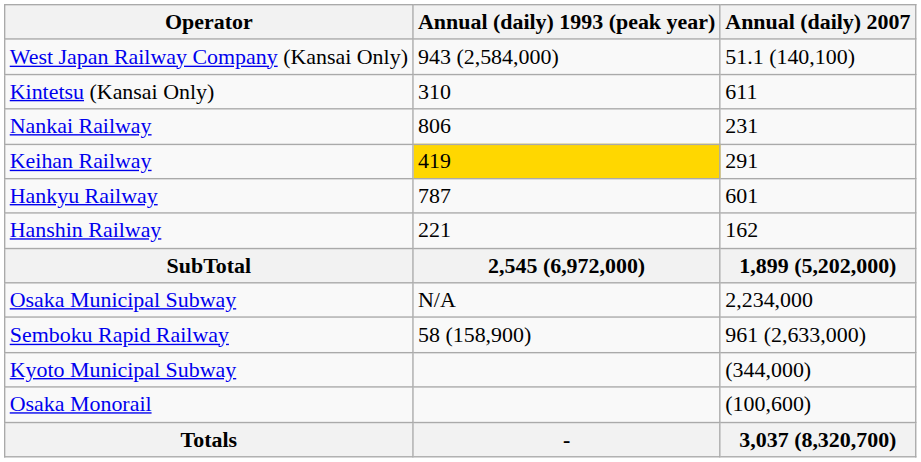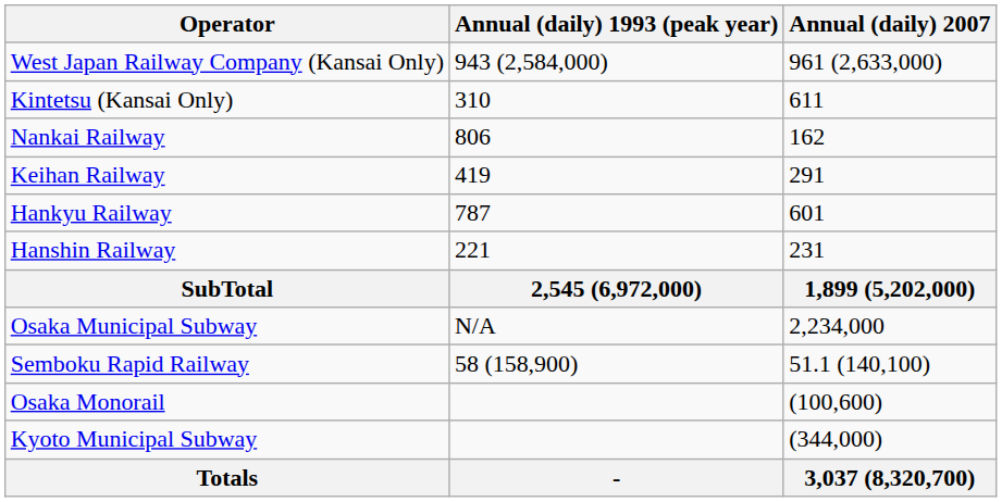 <table class="wikitable">
 <tr>
 <th>Operator</th>
 <th>Annual (daily) 1993 (peak year)</th>
 <th>Annual (daily) 2007</th>
 </tr>
 <tr>
 <td><a href='#'>West Japan Railway Company</a> (Kansai Only)</td>
 <td>943 (2,584,000) </td>
-<td>51.1 (140,100)</td>
+<td>961 (2,633,000) </td>
 </tr>
 <tr>
 <td><a href='#'>Kintetsu</a> (Kansai Only)</td>
 <td>310 </td>
 <td>611 </td>
 </tr>
 <tr>
 <td><a href='#'>Nankai Railway</a></td>
 <td>806 </td>
-<td>231 </td>
+<td>162 </td>
 </tr>
 <tr>
 <td><a href='#'>Keihan Railway</a></td>
-<td style="background: gold;">419 </td>
+<td>419 </td>
 <td>291 </td>
 </tr>
 <tr>
 <td><a href='#'>Hankyu Railway</a></td>
 <td>787 </td>
 <td>601 </td>
 </tr>
 <tr>
 <td><a href='#'>Hanshin Railway</a></td>
 <td>221 </td>
-<td>162 </td>
+<td>231 </td>
 </tr>
 <tr>
 <th>SubTotal</th>
 <th>2,545 (6,972,000)</th>
 <th>1,899 (5,202,000)</th>
 </tr>
 <tr>
 <td><a href='#'>Osaka Municipal Subway</a></td>
 <td>N/A</td>
 <td>2,234,000</td>
 </tr>
 <tr>
 <td><a href='#'>Semboku Rapid Railway</a></td>
 <td>58 (158,900)</td>
-<td>961 (2,633,000) </td>
+<td>51.1 (140,100)</td>
+</tr>
+<tr>
+<td><a href='#'>Osaka Monorail</a></td>
+<td></td>
+<td>(100,600)</td>
 </tr>
 <tr>
 <td><a href='#'>Kyoto Municipal Subway</a></td>
 <td></td>
 <td>(344,000)</td>
 </tr>
 <tr>
-<td><a href='#'>Osaka Monorail</a></td>
-<td></td>
-<td>(100,600)</td>
-</tr>
-<tr>
 <th>Totals</th>
 <th>-</th>
 <th>3,037 (8,320,700)</th>
 </tr>
 </table>
